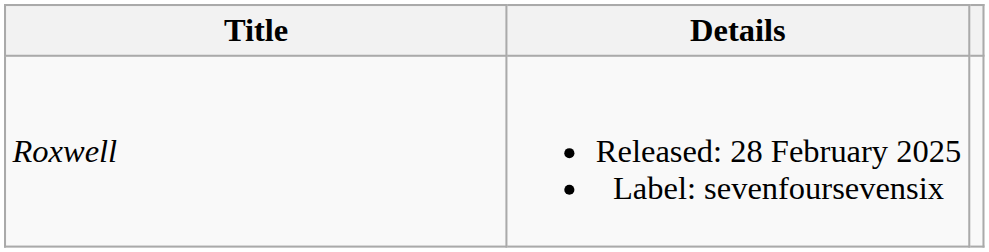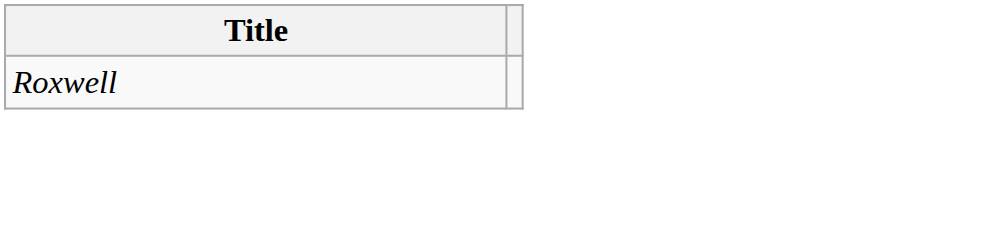 <table class="wikitable plainrowheaders" style="text-align:center;" border="1">
 <tr>
 <th scope="col" style="width:15em;">Title</th>
-<th>Details</th>
 <th></th>
 </tr>
 <tr>
 <td style="text-align:left;"><em>Roxwell</em></td>
-<td><br><ul><li>Released: 28 February 2025</li><li>Label: sevenfoursevensix</li></ul></td>
 <td></td>
 </tr>
 </table>
